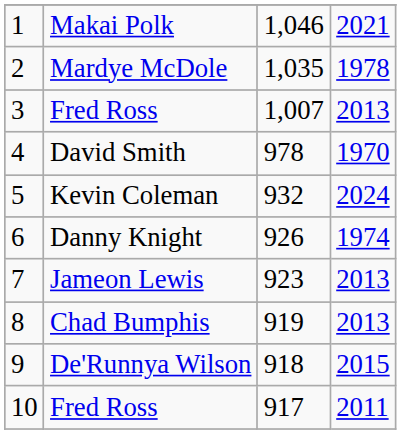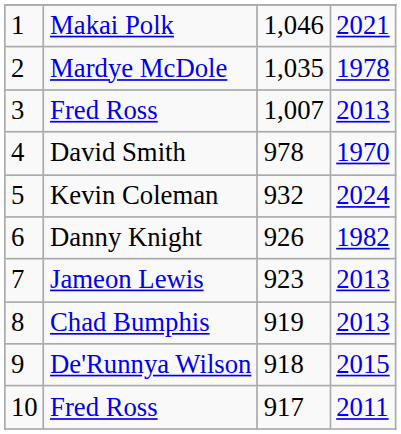 <table class="wikitable">
 <tr>
 </tr>
 <tr>
 <td>1</td>
 <td><a href='#'>Makai Polk</a></td>
 <td>1,046</td>
 <td><a href='#'>2021</a></td>
 </tr>
 <tr>
 <td>2</td>
 <td><a href='#'>Mardye McDole</a></td>
 <td>1,035</td>
 <td><a href='#'>1978</a></td>
 </tr>
 <tr>
 <td>3</td>
 <td><a href='#'>Fred Ross</a></td>
 <td>1,007</td>
 <td><a href='#'>2013</a></td>
 </tr>
 <tr>
 <td>4</td>
 <td>David Smith</td>
 <td>978</td>
 <td><a href='#'>1970</a></td>
 </tr>
 <tr>
 <td>5</td>
 <td>Kevin Coleman</td>
 <td>932</td>
 <td><a href='#'>2024</a></td>
 </tr>
 <tr>
 <td>6</td>
 <td>Danny Knight</td>
 <td>926</td>
-<td><a href='#'>1974</a></td>
+<td><a href='#'>1982</a></td>
 </tr>
 <tr>
 <td>7</td>
 <td><a href='#'>Jameon Lewis</a></td>
 <td>923</td>
 <td><a href='#'>2013</a></td>
 </tr>
 <tr>
 <td>8</td>
 <td><a href='#'>Chad Bumphis</a></td>
 <td>919</td>
 <td><a href='#'>2013</a></td>
 </tr>
 <tr>
 <td>9</td>
 <td><a href='#'>De'Runnya Wilson</a></td>
 <td>918</td>
 <td><a href='#'>2015</a></td>
 </tr>
 <tr>
 <td>10</td>
 <td><a href='#'>Fred Ross</a></td>
 <td>917</td>
 <td><a href='#'>2011</a></td>
 </tr>
 </table>
